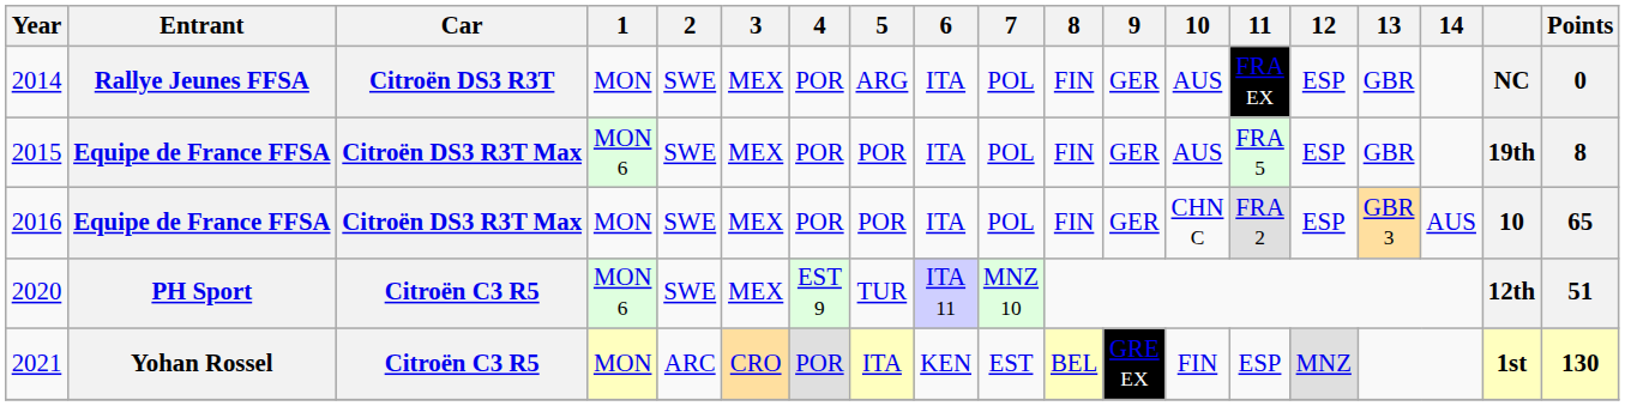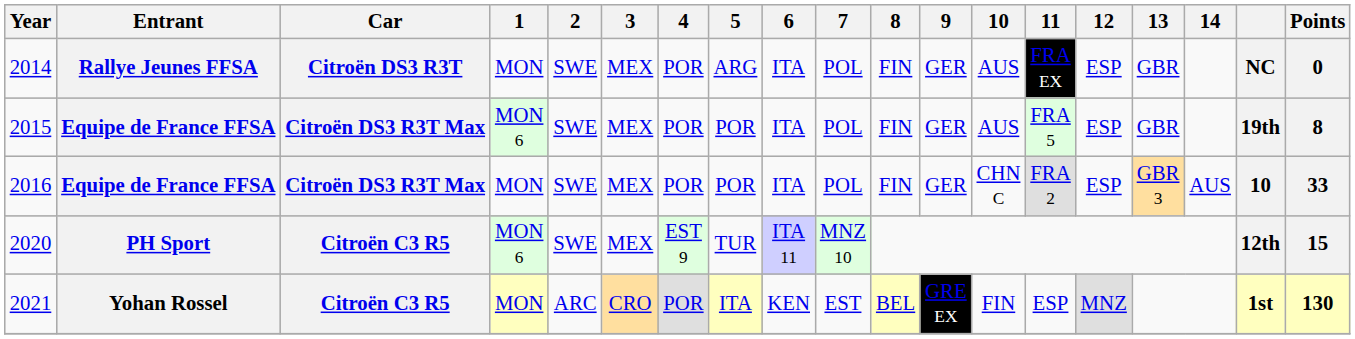 <table class="wikitable" style="text-align:center; font-size:85%">
 <tr>
 <th>Year</th>
 <th>Entrant</th>
 <th>Car</th>
 <th>1</th>
 <th>2</th>
 <th>3</th>
 <th>4</th>
 <th>5</th>
 <th>6</th>
 <th>7</th>
 <th>8</th>
 <th>9</th>
 <th>10</th>
 <th>11</th>
 <th>12</th>
 <th>13</th>
 <th>14</th>
 <th></th>
 <th>Points</th>
 </tr>
 <tr>
 <td><a href='#'>2014</a></td>
 <th nowrap><a href='#'>Rallye Jeunes FFSA</a></th>
 <th nowrap><a href='#'>Citroën DS3 R3T</a></th>
 <td><a href='#'>MON</a></td>
 <td><a href='#'>SWE</a></td>
 <td><a href='#'>MEX</a></td>
 <td><a href='#'>POR</a></td>
 <td><a href='#'>ARG</a></td>
 <td><a href='#'>ITA</a></td>
 <td><a href='#'>POL</a></td>
 <td><a href='#'>FIN</a></td>
 <td><a href='#'>GER</a></td>
 <td><a href='#'>AUS</a></td>
 <td style="background:#000000; color:white"><a href='#'><span>FRA</span></a><br><small>EX</small></td>
 <td><a href='#'>ESP</a></td>
 <td><a href='#'>GBR</a></td>
 <td></td>
 <th>NC</th>
 <th>0</th>
 </tr>
 <tr>
 <td><a href='#'>2015</a></td>
 <th nowrap><a href='#'>Equipe de France FFSA</a></th>
 <th nowrap><a href='#'>Citroën DS3 R3T Max</a></th>
 <td style="background:#DFFFDF;"><a href='#'>MON</a><br><small>6</small></td>
 <td><a href='#'>SWE</a></td>
 <td><a href='#'>MEX</a></td>
 <td><a href='#'>POR</a></td>
 <td><a href='#'>POR</a></td>
 <td><a href='#'>ITA</a></td>
 <td><a href='#'>POL</a></td>
 <td><a href='#'>FIN</a></td>
 <td><a href='#'>GER</a></td>
 <td><a href='#'>AUS</a></td>
 <td style="background:#DFFFDF;"><a href='#'>FRA</a><br><small>5</small></td>
 <td><a href='#'>ESP</a></td>
 <td><a href='#'>GBR</a></td>
 <td></td>
 <th>19th</th>
 <th>8</th>
 </tr>
 <tr>
 <td><a href='#'>2016</a></td>
 <th nowrap><a href='#'>Equipe de France FFSA</a></th>
 <th nowrap><a href='#'>Citroën DS3 R3T Max</a></th>
 <td><a href='#'>MON</a></td>
 <td><a href='#'>SWE</a></td>
 <td><a href='#'>MEX</a></td>
 <td><a href='#'>POR</a></td>
 <td><a href='#'>POR</a></td>
 <td><a href='#'>ITA</a></td>
 <td><a href='#'>POL</a></td>
 <td><a href='#'>FIN</a></td>
 <td><a href='#'>GER</a></td>
 <td><a href='#'>CHN</a><br><small>C</small></td>
 <td style="background:#dfdfdf;"><a href='#'>FRA</a><br><small>2</small></td>
 <td><a href='#'>ESP</a></td>
 <td style="background:#FFDF9F;"><a href='#'>GBR</a><br><small>3</small></td>
 <td><a href='#'>AUS</a></td>
 <th>10</th>
-<th>65</th>
+<th>33</th>
 </tr>
 <tr>
 <td><a href='#'>2020</a></td>
 <th nowrap><a href='#'>PH Sport</a></th>
 <th nowrap><a href='#'>Citroën C3 R5</a></th>
 <td style="background:#DFFFDF;"><a href='#'>MON</a><br><small>6</small></td>
 <td><a href='#'>SWE</a></td>
 <td><a href='#'>MEX</a></td>
 <td style="background:#DFFFDF;"><a href='#'>EST</a><br><small>9</small></td>
 <td><a href='#'>TUR</a></td>
 <td style="background:#CFCFFF;"><a href='#'>ITA</a><br><small>11</small></td>
 <td style="background:#DFFFDF;"><a href='#'>MNZ</a><br><small>10</small></td>
 <td colspan=7></td>
 <th>12th</th>
-<th>51</th>
+<th>15</th>
 </tr>
 <tr>
 <td><a href='#'>2021</a></td>
 <th nowrap>Yohan Rossel</th>
 <th nowrap><a href='#'>Citroën C3 R5</a></th>
 <td style="background:#ffffbf;"><a href='#'>MON</a><br></td>
 <td><a href='#'>ARC</a></td>
 <td style="background:#FFDF9F;"><a href='#'>CRO</a><br></td>
 <td style="background:#dfdfdf;"><a href='#'>POR</a><br></td>
 <td style="background:#ffffbf;"><a href='#'>ITA</a><br></td>
 <td><a href='#'>KEN</a></td>
 <td><a href='#'>EST</a></td>
 <td style="background:#ffffbf;"><a href='#'>BEL</a><br></td>
 <td style="background:#000000; color:#ffffff"><a href='#'><span>GRE</span></a><br><small>EX</small></td>
 <td><a href='#'>FIN</a></td>
 <td><a href='#'>ESP</a></td>
 <td style="background:#dfdfdf;"><a href='#'>MNZ</a><br></td>
 <td colspan=2></td>
 <th style="background:#ffffbf;">1st</th>
 <th style="background:#ffffbf;">130</th>
 </tr>
 <tr>
 </tr>
 </table>
